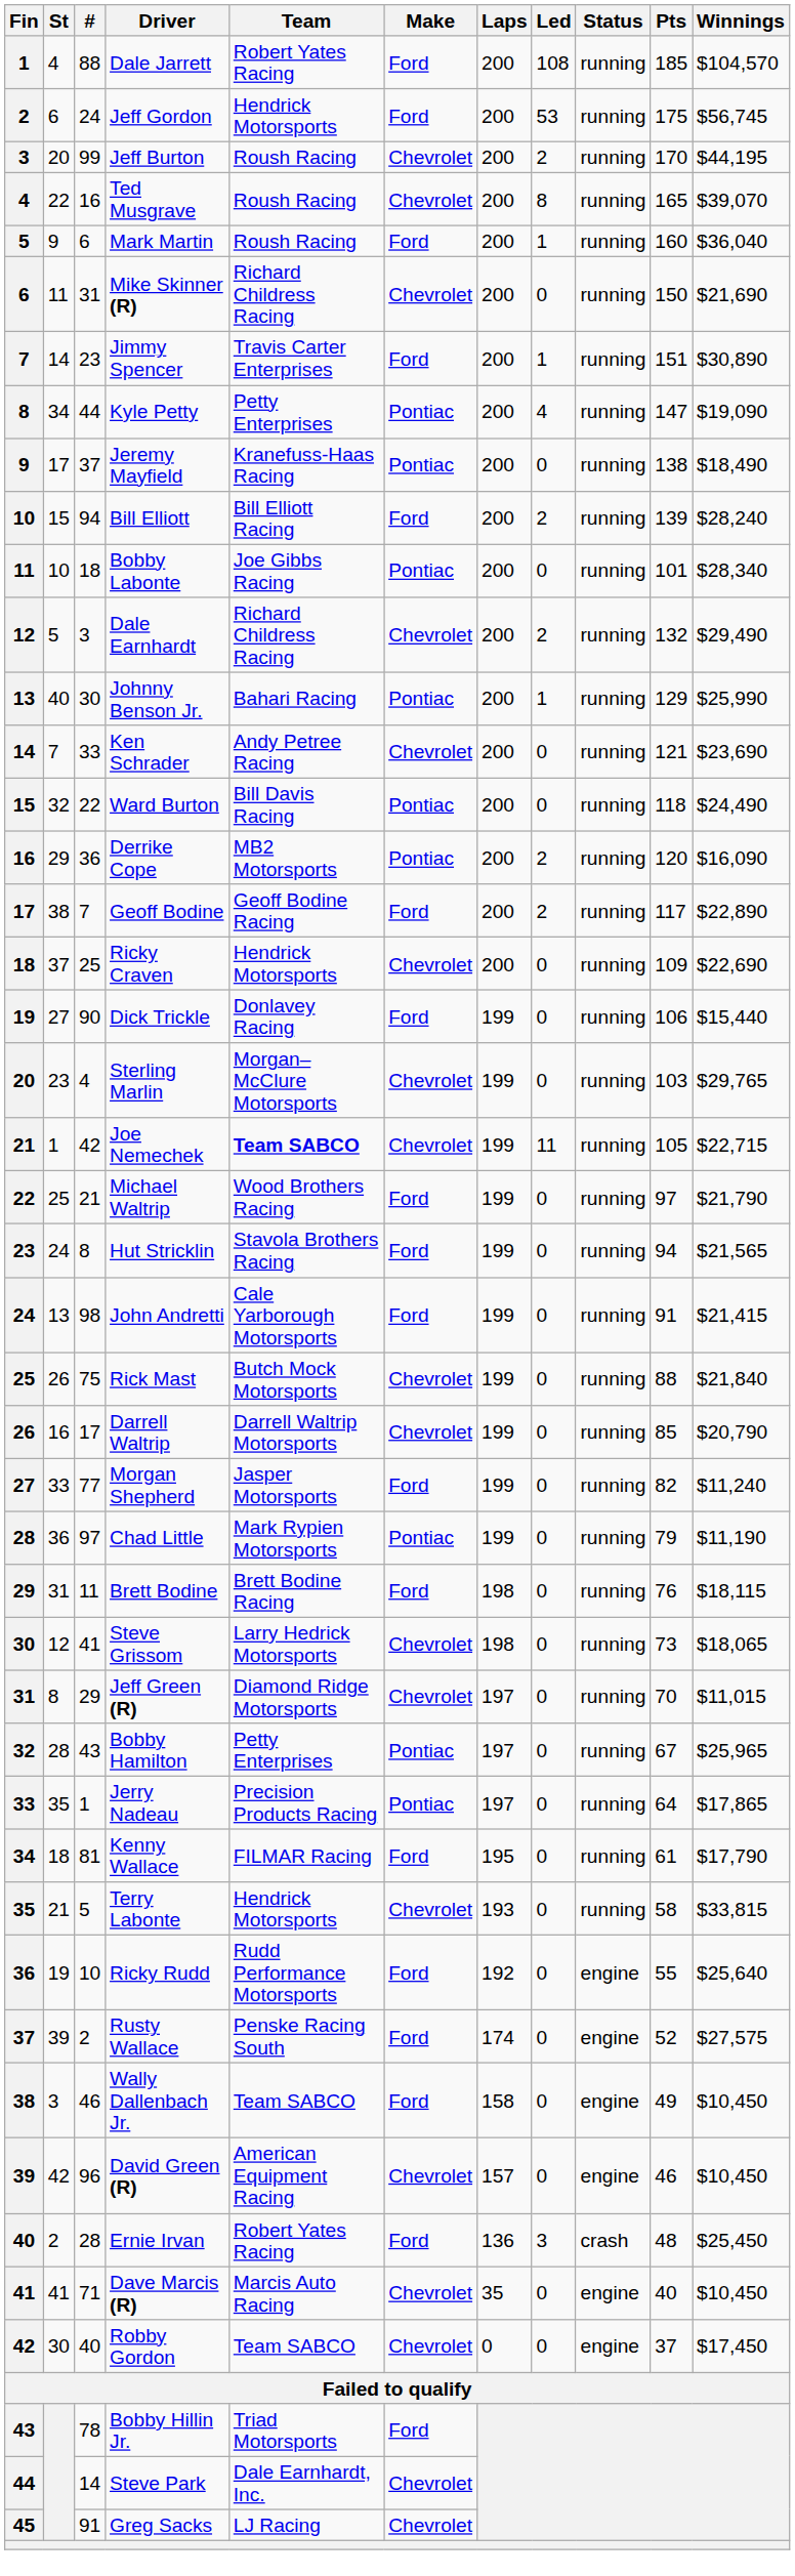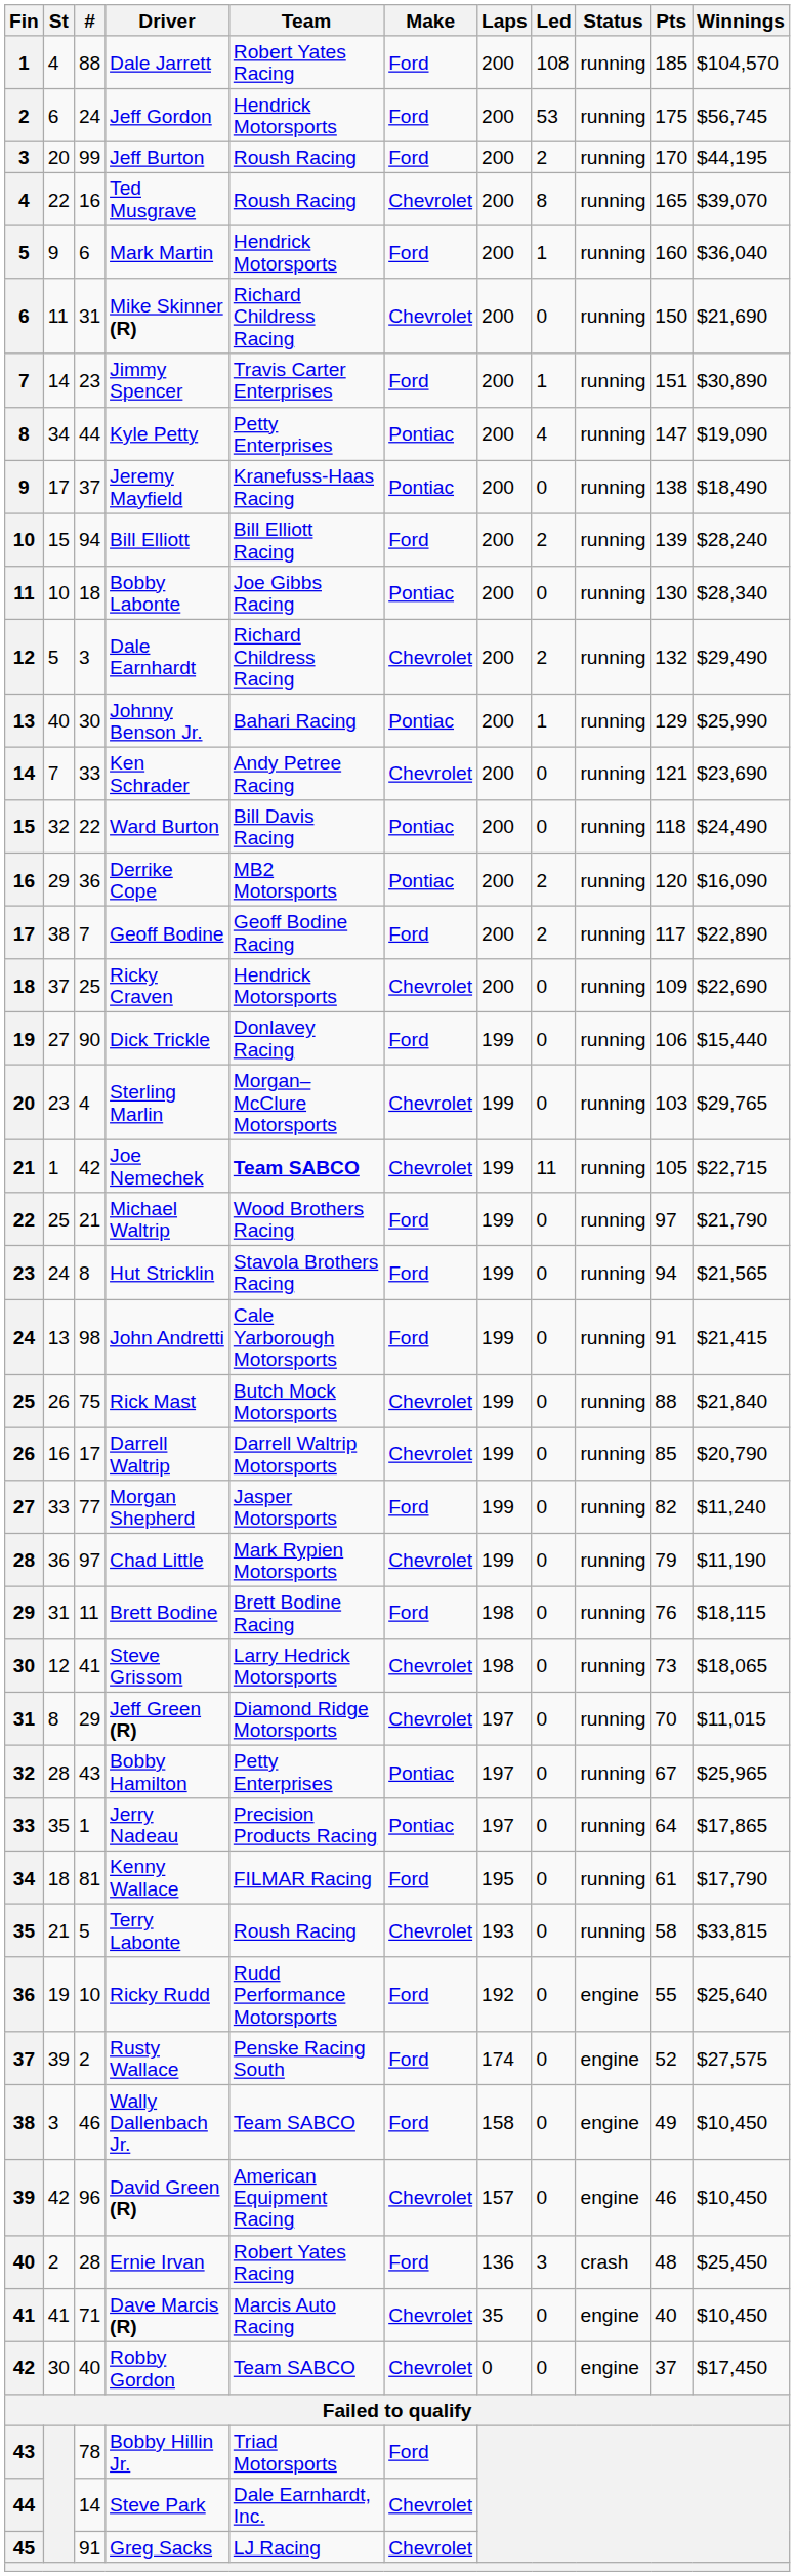 <table class="wikitable" style="font-size:95%">
 <tr>
 <th>Fin</th>
 <th>St</th>
 <th>#</th>
 <th>Driver</th>
 <th>Team</th>
 <th>Make</th>
 <th>Laps</th>
 <th>Led</th>
 <th>Status</th>
 <th>Pts</th>
 <th>Winnings</th>
 </tr>
 <tr>
 <th>1</th>
 <td>4</td>
 <td>88</td>
 <td><a href='#'>Dale Jarrett</a></td>
 <td><a href='#'>Robert Yates Racing</a></td>
 <td><a href='#'>Ford</a></td>
 <td>200</td>
 <td>108</td>
 <td>running</td>
 <td>185</td>
 <td>$104,570</td>
 </tr>
 <tr>
 <th>2</th>
 <td>6</td>
 <td>24</td>
 <td><a href='#'>Jeff Gordon</a></td>
 <td><a href='#'>Hendrick Motorsports</a></td>
 <td><a href='#'>Ford</a></td>
 <td>200</td>
 <td>53</td>
 <td>running</td>
 <td>175</td>
 <td>$56,745</td>
 </tr>
 <tr>
 <th>3</th>
 <td>20</td>
 <td>99</td>
 <td><a href='#'>Jeff Burton</a></td>
 <td><a href='#'>Roush Racing</a></td>
-<td><a href='#'>Chevrolet</a></td>
+<td><a href='#'>Ford</a></td>
 <td>200</td>
 <td>2</td>
 <td>running</td>
 <td>170</td>
 <td>$44,195</td>
 </tr>
 <tr>
 <th>4</th>
 <td>22</td>
 <td>16</td>
 <td><a href='#'>Ted Musgrave</a></td>
 <td><a href='#'>Roush Racing</a></td>
 <td><a href='#'>Chevrolet</a></td>
 <td>200</td>
 <td>8</td>
 <td>running</td>
 <td>165</td>
 <td>$39,070</td>
 </tr>
 <tr>
 <th>5</th>
 <td>9</td>
 <td>6</td>
 <td><a href='#'>Mark Martin</a></td>
-<td><a href='#'>Roush Racing</a></td>
+<td><a href='#'>Hendrick Motorsports</a></td>
 <td><a href='#'>Ford</a></td>
 <td>200</td>
 <td>1</td>
 <td>running</td>
 <td>160</td>
 <td>$36,040</td>
 </tr>
 <tr>
 <th>6</th>
 <td>11</td>
 <td>31</td>
 <td><a href='#'>Mike Skinner</a> <strong>(R)</strong></td>
 <td><a href='#'>Richard Childress Racing</a></td>
 <td><a href='#'>Chevrolet</a></td>
 <td>200</td>
 <td>0</td>
 <td>running</td>
 <td>150</td>
 <td>$21,690</td>
 </tr>
 <tr>
 <th>7</th>
 <td>14</td>
 <td>23</td>
 <td><a href='#'>Jimmy Spencer</a></td>
 <td><a href='#'>Travis Carter Enterprises</a></td>
 <td><a href='#'>Ford</a></td>
 <td>200</td>
 <td>1</td>
 <td>running</td>
 <td>151</td>
 <td>$30,890</td>
 </tr>
 <tr>
 <th>8</th>
 <td>34</td>
 <td>44</td>
 <td><a href='#'>Kyle Petty</a></td>
 <td><a href='#'>Petty Enterprises</a></td>
 <td><a href='#'>Pontiac</a></td>
 <td>200</td>
 <td>4</td>
 <td>running</td>
 <td>147</td>
 <td>$19,090</td>
 </tr>
 <tr>
 <th>9</th>
 <td>17</td>
 <td>37</td>
 <td><a href='#'>Jeremy Mayfield</a></td>
 <td><a href='#'>Kranefuss-Haas Racing</a></td>
 <td><a href='#'>Pontiac</a></td>
 <td>200</td>
 <td>0</td>
 <td>running</td>
 <td>138</td>
 <td>$18,490</td>
 </tr>
 <tr>
 <th>10</th>
 <td>15</td>
 <td>94</td>
 <td><a href='#'>Bill Elliott</a></td>
 <td><a href='#'>Bill Elliott Racing</a></td>
 <td><a href='#'>Ford</a></td>
 <td>200</td>
 <td>2</td>
 <td>running</td>
 <td>139</td>
 <td>$28,240</td>
 </tr>
 <tr>
 <th>11</th>
 <td>10</td>
 <td>18</td>
 <td><a href='#'>Bobby Labonte</a></td>
 <td><a href='#'>Joe Gibbs Racing</a></td>
 <td><a href='#'>Pontiac</a></td>
 <td>200</td>
 <td>0</td>
 <td>running</td>
-<td>101</td>
+<td>130</td>
 <td>$28,340</td>
 </tr>
 <tr>
 <th>12</th>
 <td>5</td>
 <td>3</td>
 <td><a href='#'>Dale Earnhardt</a></td>
 <td><a href='#'>Richard Childress Racing</a></td>
 <td><a href='#'>Chevrolet</a></td>
 <td>200</td>
 <td>2</td>
 <td>running</td>
 <td>132</td>
 <td>$29,490</td>
 </tr>
 <tr>
 <th>13</th>
 <td>40</td>
 <td>30</td>
 <td><a href='#'>Johnny Benson Jr.</a></td>
 <td><a href='#'>Bahari Racing</a></td>
 <td><a href='#'>Pontiac</a></td>
 <td>200</td>
 <td>1</td>
 <td>running</td>
 <td>129</td>
 <td>$25,990</td>
 </tr>
 <tr>
 <th>14</th>
 <td>7</td>
 <td>33</td>
 <td><a href='#'>Ken Schrader</a></td>
 <td><a href='#'>Andy Petree Racing</a></td>
 <td><a href='#'>Chevrolet</a></td>
 <td>200</td>
 <td>0</td>
 <td>running</td>
 <td>121</td>
 <td>$23,690</td>
 </tr>
 <tr>
 <th>15</th>
 <td>32</td>
 <td>22</td>
 <td><a href='#'>Ward Burton</a></td>
 <td><a href='#'>Bill Davis Racing</a></td>
 <td><a href='#'>Pontiac</a></td>
 <td>200</td>
 <td>0</td>
 <td>running</td>
 <td>118</td>
 <td>$24,490</td>
 </tr>
 <tr>
 <th>16</th>
 <td>29</td>
 <td>36</td>
 <td><a href='#'>Derrike Cope</a></td>
 <td><a href='#'>MB2 Motorsports</a></td>
 <td><a href='#'>Pontiac</a></td>
 <td>200</td>
 <td>2</td>
 <td>running</td>
 <td>120</td>
 <td>$16,090</td>
 </tr>
 <tr>
 <th>17</th>
 <td>38</td>
 <td>7</td>
 <td><a href='#'>Geoff Bodine</a></td>
 <td><a href='#'>Geoff Bodine Racing</a></td>
 <td><a href='#'>Ford</a></td>
 <td>200</td>
 <td>2</td>
 <td>running</td>
 <td>117</td>
 <td>$22,890</td>
 </tr>
 <tr>
 <th>18</th>
 <td>37</td>
 <td>25</td>
 <td><a href='#'>Ricky Craven</a></td>
 <td><a href='#'>Hendrick Motorsports</a></td>
 <td><a href='#'>Chevrolet</a></td>
 <td>200</td>
 <td>0</td>
 <td>running</td>
 <td>109</td>
 <td>$22,690</td>
 </tr>
 <tr>
 <th>19</th>
 <td>27</td>
 <td>90</td>
 <td><a href='#'>Dick Trickle</a></td>
 <td><a href='#'>Donlavey Racing</a></td>
 <td><a href='#'>Ford</a></td>
 <td>199</td>
 <td>0</td>
 <td>running</td>
 <td>106</td>
 <td>$15,440</td>
 </tr>
 <tr>
 <th>20</th>
 <td>23</td>
 <td>4</td>
 <td><a href='#'>Sterling Marlin</a></td>
 <td><a href='#'>Morgan–McClure Motorsports</a></td>
 <td><a href='#'>Chevrolet</a></td>
 <td>199</td>
 <td>0</td>
 <td>running</td>
 <td>103</td>
 <td>$29,765</td>
 </tr>
 <tr>
 <th>21</th>
 <td>1</td>
 <td>42</td>
 <td><a href='#'>Joe Nemechek</a></td>
 <td><strong><a href='#'>Team SABCO</a></strong></td>
 <td><a href='#'>Chevrolet</a></td>
 <td>199</td>
 <td>11</td>
 <td>running</td>
 <td>105</td>
 <td>$22,715</td>
 </tr>
 <tr>
 <th>22</th>
 <td>25</td>
 <td>21</td>
 <td><a href='#'>Michael Waltrip</a></td>
 <td><a href='#'>Wood Brothers Racing</a></td>
 <td><a href='#'>Ford</a></td>
 <td>199</td>
 <td>0</td>
 <td>running</td>
 <td>97</td>
 <td>$21,790</td>
 </tr>
 <tr>
 <th>23</th>
 <td>24</td>
 <td>8</td>
 <td><a href='#'>Hut Stricklin</a></td>
 <td><a href='#'>Stavola Brothers Racing</a></td>
 <td><a href='#'>Ford</a></td>
 <td>199</td>
 <td>0</td>
 <td>running</td>
 <td>94</td>
 <td>$21,565</td>
 </tr>
 <tr>
 <th>24</th>
 <td>13</td>
 <td>98</td>
 <td><a href='#'>John Andretti</a></td>
 <td><a href='#'>Cale Yarborough Motorsports</a></td>
 <td><a href='#'>Ford</a></td>
 <td>199</td>
 <td>0</td>
 <td>running</td>
 <td>91</td>
 <td>$21,415</td>
 </tr>
 <tr>
 <th>25</th>
 <td>26</td>
 <td>75</td>
 <td><a href='#'>Rick Mast</a></td>
 <td><a href='#'>Butch Mock Motorsports</a></td>
 <td><a href='#'>Chevrolet</a></td>
 <td>199</td>
 <td>0</td>
 <td>running</td>
 <td>88</td>
 <td>$21,840</td>
 </tr>
 <tr>
 <th>26</th>
 <td>16</td>
 <td>17</td>
 <td><a href='#'>Darrell Waltrip</a></td>
 <td><a href='#'>Darrell Waltrip Motorsports</a></td>
 <td><a href='#'>Chevrolet</a></td>
 <td>199</td>
 <td>0</td>
 <td>running</td>
 <td>85</td>
 <td>$20,790</td>
 </tr>
 <tr>
 <th>27</th>
 <td>33</td>
 <td>77</td>
 <td><a href='#'>Morgan Shepherd</a></td>
 <td><a href='#'>Jasper Motorsports</a></td>
 <td><a href='#'>Ford</a></td>
 <td>199</td>
 <td>0</td>
 <td>running</td>
 <td>82</td>
 <td>$11,240</td>
 </tr>
 <tr>
 <th>28</th>
 <td>36</td>
 <td>97</td>
 <td><a href='#'>Chad Little</a></td>
 <td><a href='#'>Mark Rypien Motorsports</a></td>
-<td><a href='#'>Pontiac</a></td>
+<td><a href='#'>Chevrolet</a></td>
 <td>199</td>
 <td>0</td>
 <td>running</td>
 <td>79</td>
 <td>$11,190</td>
 </tr>
 <tr>
 <th>29</th>
 <td>31</td>
 <td>11</td>
 <td><a href='#'>Brett Bodine</a></td>
 <td><a href='#'>Brett Bodine Racing</a></td>
 <td><a href='#'>Ford</a></td>
 <td>198</td>
 <td>0</td>
 <td>running</td>
 <td>76</td>
 <td>$18,115</td>
 </tr>
 <tr>
 <th>30</th>
 <td>12</td>
 <td>41</td>
 <td><a href='#'>Steve Grissom</a></td>
 <td><a href='#'>Larry Hedrick Motorsports</a></td>
 <td><a href='#'>Chevrolet</a></td>
 <td>198</td>
 <td>0</td>
 <td>running</td>
 <td>73</td>
 <td>$18,065</td>
 </tr>
 <tr>
 <th>31</th>
 <td>8</td>
 <td>29</td>
 <td><a href='#'>Jeff Green</a> <strong>(R)</strong></td>
 <td><a href='#'>Diamond Ridge Motorsports</a></td>
 <td><a href='#'>Chevrolet</a></td>
 <td>197</td>
 <td>0</td>
 <td>running</td>
 <td>70</td>
 <td>$11,015</td>
 </tr>
 <tr>
 <th>32</th>
 <td>28</td>
 <td>43</td>
 <td><a href='#'>Bobby Hamilton</a></td>
 <td><a href='#'>Petty Enterprises</a></td>
 <td><a href='#'>Pontiac</a></td>
 <td>197</td>
 <td>0</td>
 <td>running</td>
 <td>67</td>
 <td>$25,965</td>
 </tr>
 <tr>
 <th>33</th>
 <td>35</td>
 <td>1</td>
 <td><a href='#'>Jerry Nadeau</a></td>
 <td><a href='#'>Precision Products Racing</a></td>
 <td><a href='#'>Pontiac</a></td>
 <td>197</td>
 <td>0</td>
 <td>running</td>
 <td>64</td>
 <td>$17,865</td>
 </tr>
 <tr>
 <th>34</th>
 <td>18</td>
 <td>81</td>
 <td><a href='#'>Kenny Wallace</a></td>
 <td><a href='#'>FILMAR Racing</a></td>
 <td><a href='#'>Ford</a></td>
 <td>195</td>
 <td>0</td>
 <td>running</td>
 <td>61</td>
 <td>$17,790</td>
 </tr>
 <tr>
 <th>35</th>
 <td>21</td>
 <td>5</td>
 <td><a href='#'>Terry Labonte</a></td>
-<td><a href='#'>Hendrick Motorsports</a></td>
+<td><a href='#'>Roush Racing</a></td>
 <td><a href='#'>Chevrolet</a></td>
 <td>193</td>
 <td>0</td>
 <td>running</td>
 <td>58</td>
 <td>$33,815</td>
 </tr>
 <tr>
 <th>36</th>
 <td>19</td>
 <td>10</td>
 <td><a href='#'>Ricky Rudd</a></td>
 <td><a href='#'>Rudd Performance Motorsports</a></td>
 <td><a href='#'>Ford</a></td>
 <td>192</td>
 <td>0</td>
 <td>engine</td>
 <td>55</td>
 <td>$25,640</td>
 </tr>
 <tr>
 <th>37</th>
 <td>39</td>
 <td>2</td>
 <td><a href='#'>Rusty Wallace</a></td>
 <td><a href='#'>Penske Racing South</a></td>
 <td><a href='#'>Ford</a></td>
 <td>174</td>
 <td>0</td>
 <td>engine</td>
 <td>52</td>
 <td>$27,575</td>
 </tr>
 <tr>
 <th>38</th>
 <td>3</td>
 <td>46</td>
 <td><a href='#'>Wally Dallenbach Jr.</a></td>
 <td><a href='#'>Team SABCO</a></td>
 <td><a href='#'>Ford</a></td>
 <td>158</td>
 <td>0</td>
 <td>engine</td>
 <td>49</td>
 <td>$10,450</td>
 </tr>
 <tr>
 <th>39</th>
 <td>42</td>
 <td>96</td>
 <td><a href='#'>David Green</a> <strong>(R)</strong></td>
 <td><a href='#'>American Equipment Racing</a></td>
 <td><a href='#'>Chevrolet</a></td>
 <td>157</td>
 <td>0</td>
 <td>engine</td>
 <td>46</td>
 <td>$10,450</td>
 </tr>
 <tr>
 <th>40</th>
 <td>2</td>
 <td>28</td>
 <td><a href='#'>Ernie Irvan</a></td>
 <td><a href='#'>Robert Yates Racing</a></td>
 <td><a href='#'>Ford</a></td>
 <td>136</td>
 <td>3</td>
 <td>crash</td>
 <td>48</td>
 <td>$25,450</td>
 </tr>
 <tr>
 <th>41</th>
 <td>41</td>
 <td>71</td>
 <td><a href='#'>Dave Marcis</a> <strong>(R)</strong></td>
 <td><a href='#'>Marcis Auto Racing</a></td>
 <td><a href='#'>Chevrolet</a></td>
 <td>35</td>
 <td>0</td>
 <td>engine</td>
 <td>40</td>
 <td>$10,450</td>
 </tr>
 <tr>
 <th>42</th>
 <td>30</td>
 <td>40</td>
 <td><a href='#'>Robby Gordon</a></td>
 <td><a href='#'>Team SABCO</a></td>
 <td><a href='#'>Chevrolet</a></td>
 <td>0</td>
 <td>0</td>
 <td>engine</td>
 <td>37</td>
 <td>$17,450</td>
 </tr>
 <tr>
 <th colspan="11">Failed to qualify</th>
 </tr>
 <tr>
 <th>43</th>
 <th rowspan="3"></th>
 <td>78</td>
 <td><a href='#'>Bobby Hillin Jr.</a></td>
 <td><a href='#'>Triad Motorsports</a></td>
 <td><a href='#'>Ford</a></td>
 <th colspan="5" rowspan="3"></th>
 </tr>
 <tr>
 <th>44</th>
 <td>14</td>
 <td><a href='#'>Steve Park</a></td>
 <td><a href='#'>Dale Earnhardt, Inc.</a></td>
 <td><a href='#'>Chevrolet</a></td>
 </tr>
 <tr>
 <th>45</th>
 <td>91</td>
 <td><a href='#'>Greg Sacks</a></td>
 <td><a href='#'>LJ Racing</a></td>
 <td><a href='#'>Chevrolet</a></td>
 </tr>
 <tr>
 <th colspan="11"></th>
 </tr>
 </table>
